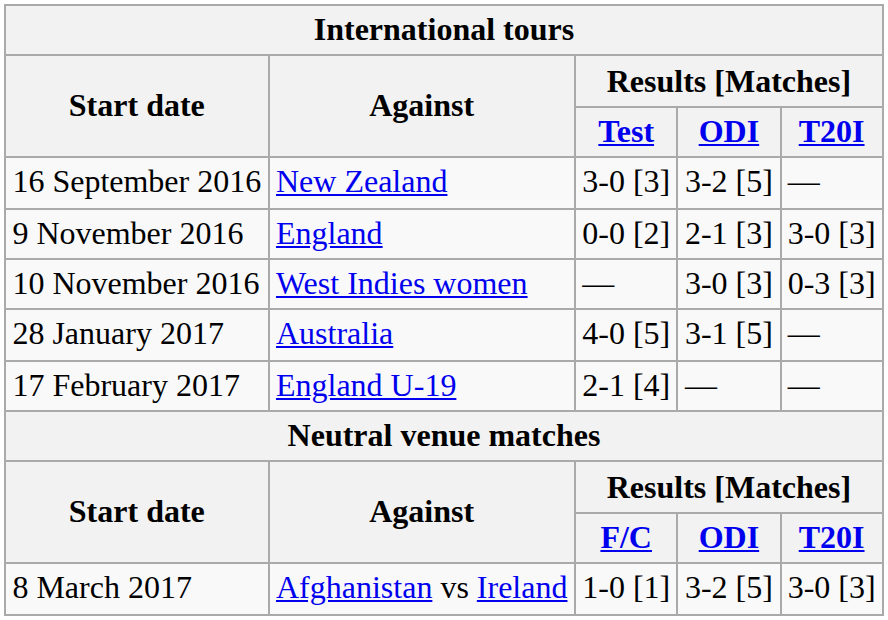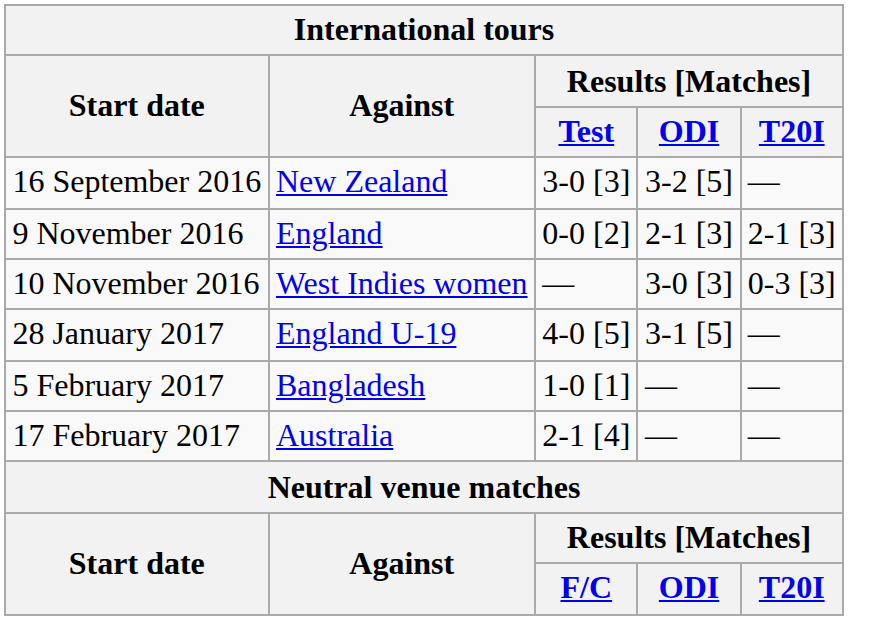 <table class="wikitable sortable">
 <tr>
 <th colspan="5">International tours</th>
 </tr>
 <tr>
 <th rowspan="2">Start date</th>
 <th rowspan="2">Against</th>
 <th colspan="3">Results [Matches]</th>
 </tr>
 <tr>
 <th><a href='#'>Test</a></th>
 <th><a href='#'>ODI</a></th>
 <th><a href='#'>T20I</a></th>
 </tr>
 <tr>
 <td>16 September 2016</td>
 <td><a href='#'>New Zealand</a></td>
 <td>3-0 [3]</td>
 <td>3-2 [5]</td>
 <td>—</td>
 </tr>
 <tr>
 <td>9 November 2016</td>
 <td><a href='#'>England</a></td>
 <td>0-0 [2]</td>
 <td>2-1 [3]</td>
-<td>3-0 [3]</td>
+<td>2-1 [3]</td>
 </tr>
 <tr>
 <td>10 November 2016</td>
 <td><a href='#'>West Indies women</a></td>
 <td>—</td>
 <td>3-0 [3]</td>
 <td>0-3 [3]</td>
 </tr>
 <tr>
 <td>28 January 2017</td>
-<td><a href='#'>Australia</a></td>
+<td><a href='#'>England U-19</a></td>
 <td>4-0 [5]</td>
 <td>3-1 [5]</td>
 <td>—</td>
 </tr>
 <tr>
+<td>5 February 2017</td>
+<td><a href='#'>Bangladesh</a></td>
+<td>1-0 [1]</td>
+<td>—</td>
+<td>—</td>
+</tr>
+<tr>
 <td>17 February 2017</td>
-<td><a href='#'>England U-19</a></td>
+<td><a href='#'>Australia</a></td>
 <td>2-1 [4]</td>
 <td>—</td>
 <td>—</td>
 </tr>
 <tr>
 <th colspan="5">Neutral venue matches</th>
 </tr>
 <tr>
 <th rowspan="2">Start date</th>
 <th rowspan="2">Against</th>
 <th colspan="3">Results [Matches]</th>
 </tr>
 <tr>
 <th><a href='#'>F/C</a></th>
 <th><a href='#'>ODI</a></th>
 <th><a href='#'>T20I</a></th>
 </tr>
-<tr>
-<td>8 March 2017</td>
-<td><a href='#'>Afghanistan</a> vs <a href='#'>Ireland</a></td>
-<td>1-0 [1]</td>
-<td>3-2 [5]</td>
-<td>3-0 [3]</td>
-</tr>
 </table>
